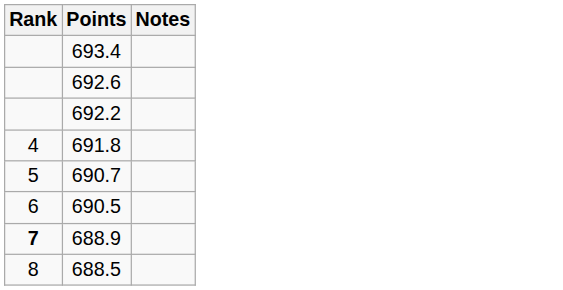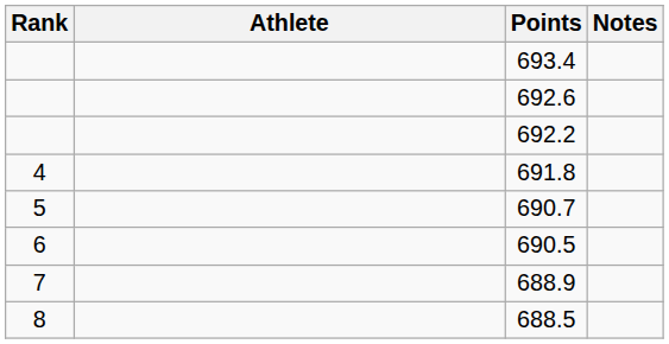 <table class="wikitable" style="text-align:center">
 <tr>
 <th>Rank</th>
+<th Style="width:18em">Athlete</th>
 <th>Points</th>
 <th>Notes</th>
 </tr>
 <tr>
 <td></td>
+<td style="text-align:left"></td>
 <td>693.4</td>
 <td></td>
 </tr>
 <tr>
 <td></td>
+<td style="text-align:left"></td>
 <td>692.6</td>
 <td></td>
 </tr>
 <tr>
 <td></td>
+<td style="text-align:left"></td>
 <td>692.2</td>
 <td></td>
 </tr>
 <tr>
 <td>4</td>
+<td style="text-align:left"></td>
 <td>691.8</td>
 <td></td>
 </tr>
 <tr>
 <td>5</td>
+<td style="text-align:left"></td>
 <td>690.7</td>
 <td></td>
 </tr>
 <tr>
 <td>6</td>
+<td style="text-align:left"></td>
 <td>690.5</td>
 <td></td>
 </tr>
 <tr>
-<td><strong>7</strong></td>
+<td>7</td>
+<td style="text-align:left"></td>
 <td>688.9</td>
 <td></td>
 </tr>
 <tr>
 <td>8</td>
+<td style="text-align:left"></td>
 <td>688.5</td>
 <td></td>
 </tr>
 </table>
